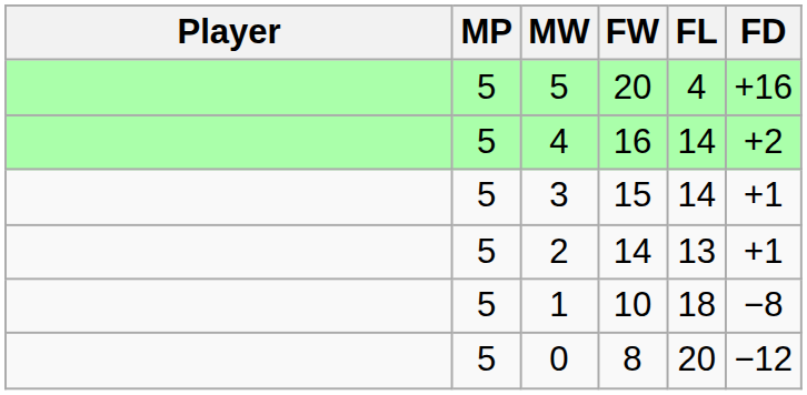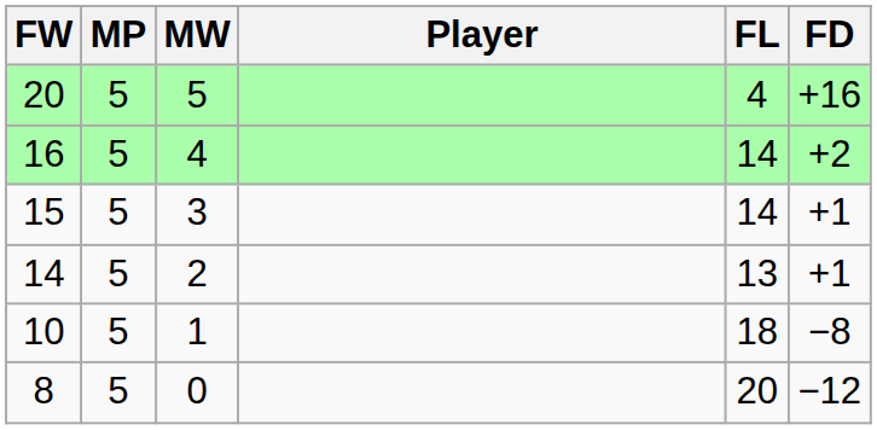 <table class="wikitable" style="text-align: center;">
 <tr>
-<th width=200>Player</th>
+<th width=20>FW</th>
 <th width=20>MP</th>
 <th width=20>MW</th>
-<th width=20>FW</th>
+<th width=200>Player</th>
 <th width=20>FL</th>
 <th width=20>FD</th>
 </tr>
 <tr style="background:#aaffaa;">
-<td style="text-align:left;"><strong></strong></td>
+<td>20</td>
 <td>5</td>
 <td>5</td>
-<td>20</td>
+<td style="text-align:left;"><strong></strong></td>
 <td>4</td>
 <td>+16</td>
 </tr>
 <tr style="background:#aaffaa;">
-<td style="text-align:left;"><strong></strong></td>
+<td>16</td>
 <td>5</td>
 <td>4</td>
-<td>16</td>
+<td style="text-align:left;"><strong></strong></td>
 <td>14</td>
 <td>+2</td>
 </tr>
 <tr>
-<td style="text-align:left;"></td>
+<td>15</td>
 <td>5</td>
 <td>3</td>
-<td>15</td>
+<td style="text-align:left;"></td>
 <td>14</td>
 <td>+1</td>
 </tr>
 <tr>
-<td style="text-align:left;"></td>
+<td>14</td>
 <td>5</td>
 <td>2</td>
-<td>14</td>
+<td style="text-align:left;"></td>
 <td>13</td>
 <td>+1</td>
 </tr>
 <tr>
-<td style="text-align:left;"></td>
+<td>10</td>
 <td>5</td>
 <td>1</td>
-<td>10</td>
+<td style="text-align:left;"></td>
 <td>18</td>
 <td>−8</td>
 </tr>
 <tr>
-<td style="text-align:left;"></td>
+<td>8</td>
 <td>5</td>
 <td>0</td>
-<td>8</td>
+<td style="text-align:left;"></td>
 <td>20</td>
 <td>−12</td>
 </tr>
 </table>
